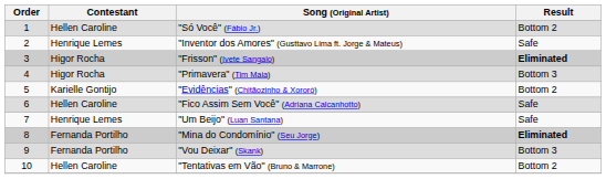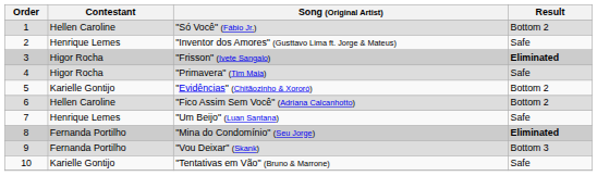 <table class="wikitable" style="font-size:90%; width:70%; text-align: left;">
 <tr>
 <th width="05%">Order</th>
 <th width="15%">Contestant</th>
 <th width="40%">Song <small>(Original Artist)</small></th>
 <th width="10%">Result</th>
 </tr>
 <tr style="background:#DDDDDD;">
 <td style="text-align:center;">1</td>
 <td>Hellen Caroline</td>
 <td>"Só Você" <small>(<a href='#'>Fábio Jr.</a>)</small></td>
 <td>Bottom 2</td>
 </tr>
 <tr>
 <td style="text-align:center;">2</td>
 <td>Henrique Lemes</td>
 <td>"Inventor dos Amores" <small>(Gusttavo Lima ft. Jorge & Mateus)</small></td>
 <td>Safe</td>
 </tr>
 <tr style="background:#CCCCCC;">
 <td style="text-align:center;">3</td>
 <td>Higor Rocha</td>
 <td>"Frisson" <small>(<a href='#'>Ivete Sangalo</a>)</small></td>
 <td><strong>Eliminated</strong></td>
 </tr>
 <tr style="background:#DDDDDD;">
 <td style="text-align:center;">4</td>
 <td>Higor Rocha</td>
 <td>"Primavera" <small>(<a href='#'>Tim Maia</a>)</small></td>
-<td>Bottom 3</td>
+<td>Safe</td>
 </tr>
 <tr>
 <td style="text-align:center;">5</td>
 <td>Karielle Gontijo</td>
 <td>"<a href='#'>Evidências</a>" <small>(<a href='#'>Chitãozinho & Xororó</a>)</small></td>
 <td>Bottom 2</td>
 </tr>
 <tr style="background:#DDDDDD;">
 <td style="text-align:center;">6</td>
 <td>Hellen Caroline</td>
 <td>"Fico Assim Sem Você" <small>(<a href='#'>Adriana Calcanhotto</a>)</small></td>
-<td>Safe</td>
+<td>Bottom 2</td>
 </tr>
 <tr>
 <td style="text-align:center;">7</td>
 <td>Henrique Lemes</td>
 <td>"Um Beijo" <small>(<a href='#'>Luan Santana</a>)</small></td>
 <td>Safe</td>
 </tr>
 <tr style="background:#CCCCCC;">
 <td style="text-align:center;">8</td>
 <td>Fernanda Portilho</td>
 <td>"Mina do Condomínio" <small>(<a href='#'>Seu Jorge</a>)</small></td>
 <td><strong>Eliminated</strong></td>
 </tr>
 <tr style="background:#DDDDDD;">
 <td style="text-align:center;">9</td>
 <td>Fernanda Portilho</td>
 <td>"Vou Deixar" <small>(<a href='#'>Skank</a>)</small></td>
 <td>Bottom 3</td>
 </tr>
 <tr>
 <td style="text-align:center;">10</td>
-<td>Hellen Caroline</td>
+<td>Karielle Gontijo</td>
 <td>"Tentativas em Vão" <small>(Bruno & Marrone)</small></td>
-<td>Bottom 2</td>
+<td>Safe</td>
 </tr>
 <tr>
 </tr>
 </table>
